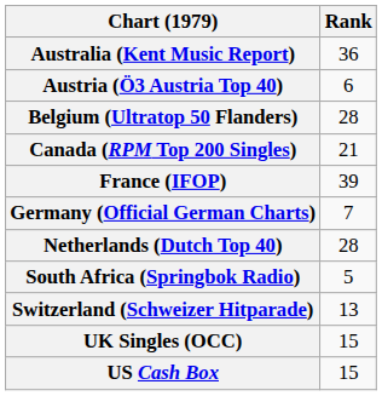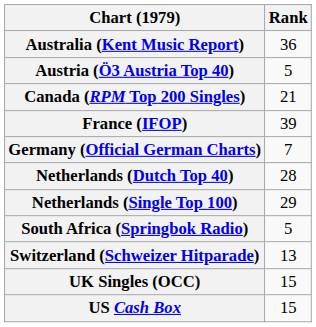 <table class="wikitable sortable plainrowheaders" style="text-align:center">
 <tr>
 <th>Chart (1979)</th>
 <th>Rank</th>
 </tr>
 <tr>
 <th scope="row">Australia (<a href='#'>Kent Music Report</a>)</th>
 <td>36</td>
 </tr>
 <tr>
 <th scope="row">Austria (<a href='#'>Ö3 Austria Top 40</a>)</th>
-<td>6</td>
-</tr>
-<tr>
-<th scope="row">Belgium (<a href='#'>Ultratop 50</a> Flanders)</th>
-<td>28</td>
+<td>5</td>
 </tr>
 <tr>
 <th scope="row">Canada (<a href='#'><em>RPM</em> Top 200 Singles</a>)</th>
 <td>21</td>
 </tr>
 <tr>
 <th scope="row">France (<a href='#'>IFOP</a>)</th>
 <td>39</td>
 </tr>
 <tr>
 <th scope="row">Germany (<a href='#'>Official German Charts</a>)</th>
 <td>7</td>
 </tr>
 <tr>
 <th scope="row">Netherlands (<a href='#'>Dutch Top 40</a>)</th>
 <td>28</td>
 </tr>
 <tr>
+<th scope="row">Netherlands (<a href='#'>Single Top 100</a>)</th>
+<td>29</td>
+</tr>
+<tr>
 <th scope="row">South Africa (<a href='#'>Springbok Radio</a>)</th>
 <td>5</td>
 </tr>
 <tr>
 <th scope="row">Switzerland (<a href='#'>Schweizer Hitparade</a>)</th>
 <td>13</td>
 </tr>
 <tr>
 <th scope="row">UK Singles (OCC)</th>
 <td style="text-align:center;">15</td>
 </tr>
 <tr>
 <th scope="row">US <em><a href='#'>Cash Box</a></em></th>
 <td>15</td>
 </tr>
 </table>
